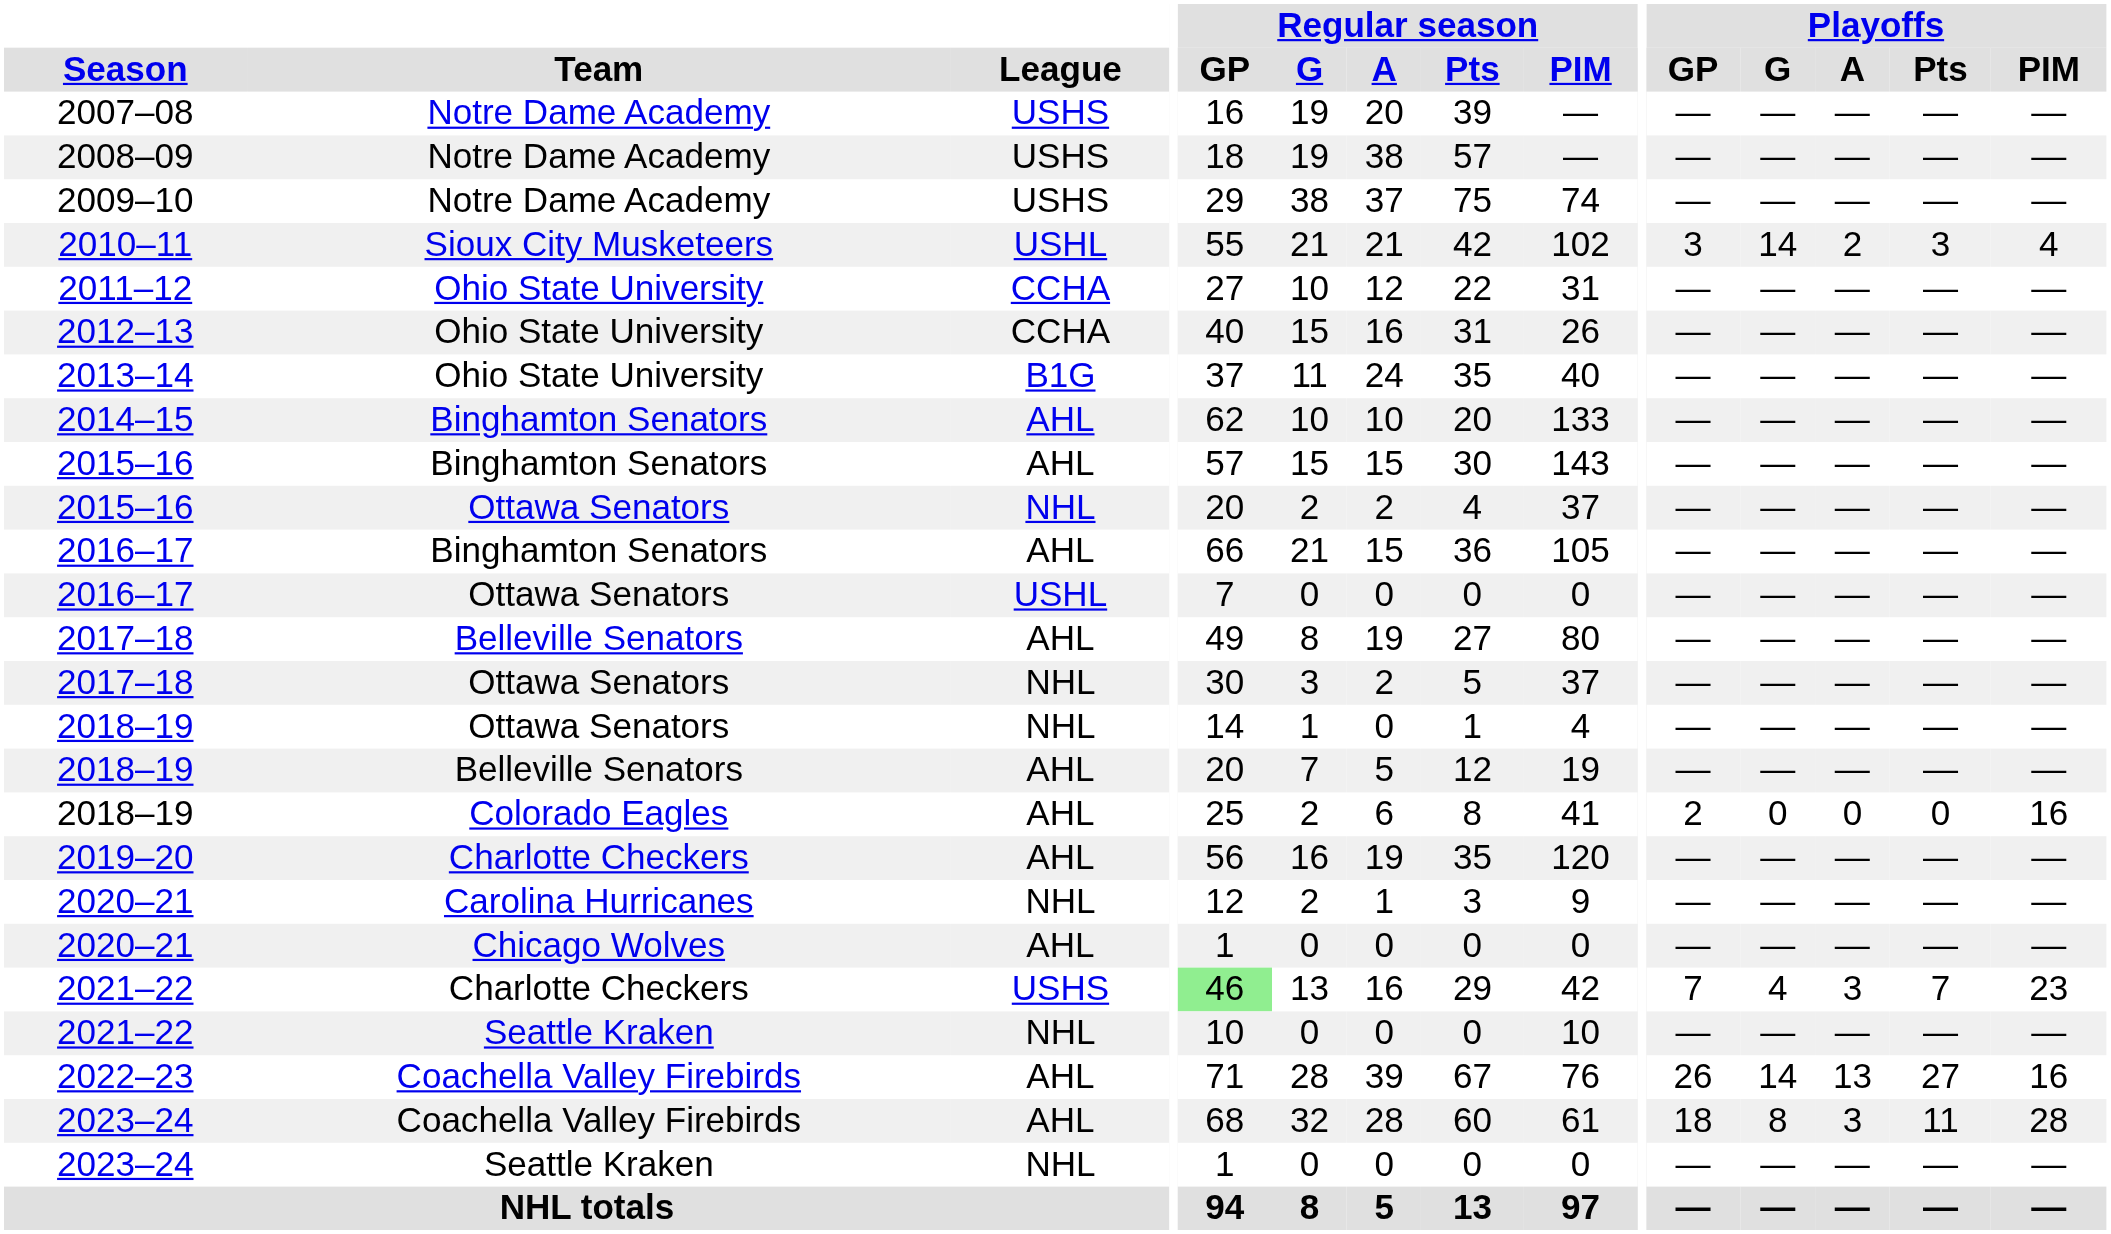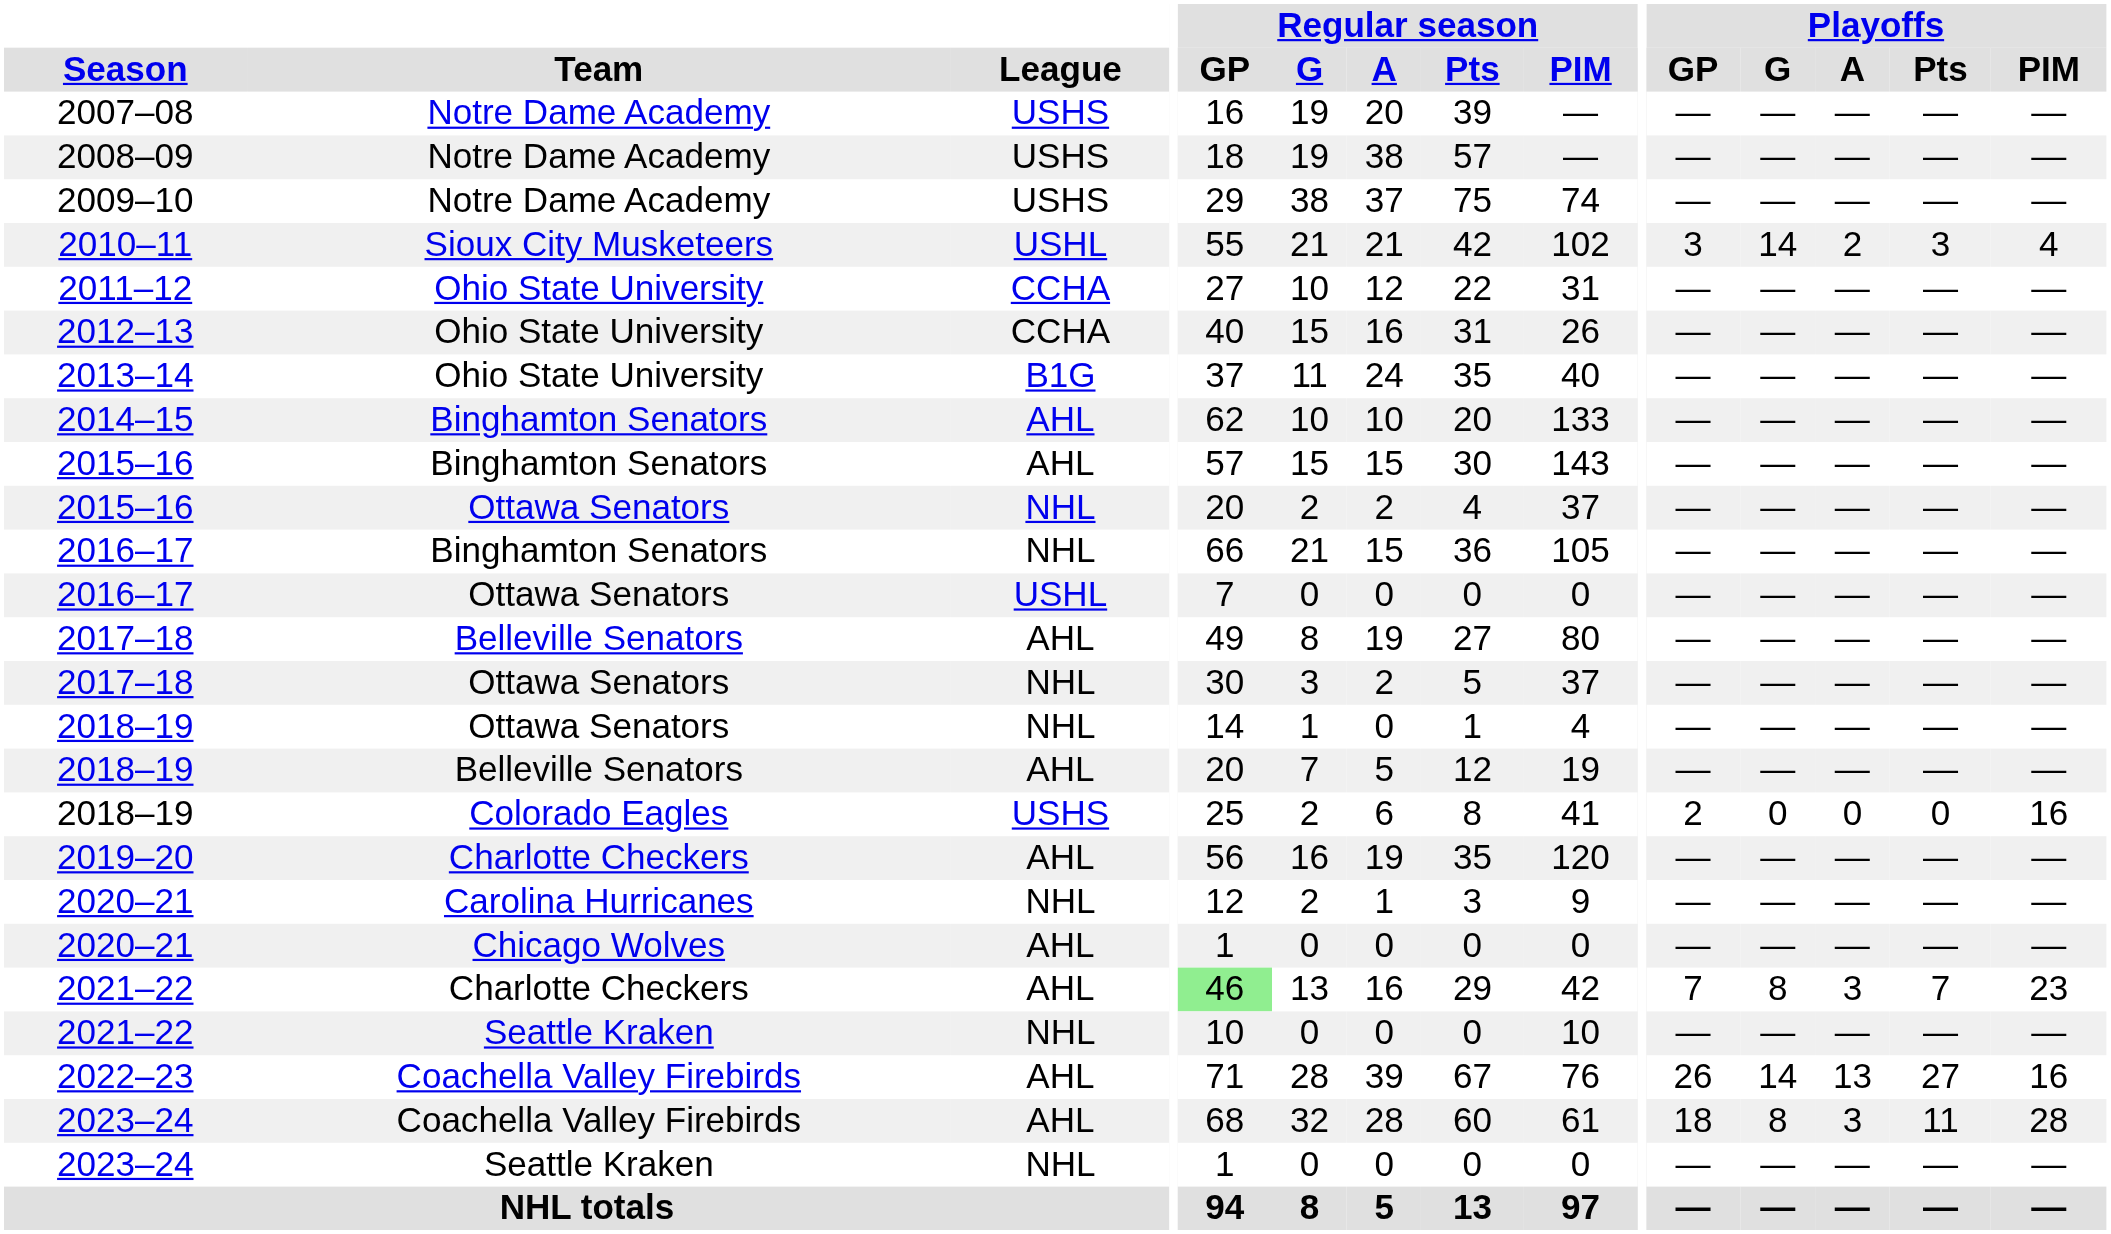 <table border="0" cellpadding="1" cellspacing="0" style="text-align:center; width:60em">
 <tr bgcolor="#e0e0e0">
 <th colspan="3" bgcolor="#ffffff"></th>
 <th rowspan="99" bgcolor="#ffffff"></th>
 <th colspan="5"><a href='#'>Regular season</a></th>
 <th rowspan="99" bgcolor="#ffffff"></th>
 <th colspan="5"><a href='#'>Playoffs</a></th>
 </tr>
 <tr bgcolor="#e0e0e0">
 <th><a href='#'>Season</a></th>
 <th>Team</th>
 <th>League</th>
 <th>GP</th>
 <th><a href='#'>G</a></th>
 <th><a href='#'>A</a></th>
 <th><a href='#'>Pts</a></th>
 <th><a href='#'>PIM</a></th>
 <th>GP</th>
 <th>G</th>
 <th>A</th>
 <th>Pts</th>
 <th>PIM</th>
 </tr>
 <tr>
 <td>2007–08</td>
 <td><a href='#'>Notre Dame Academy</a></td>
 <td><a href='#'>USHS</a></td>
 <td>16</td>
 <td>19</td>
 <td>20</td>
 <td>39</td>
 <td>—</td>
 <td>—</td>
 <td>—</td>
 <td>—</td>
 <td>—</td>
 <td>—</td>
 </tr>
 <tr bgcolor="#f0f0f0">
 <td>2008–09</td>
 <td>Notre Dame Academy</td>
 <td>USHS</td>
 <td>18</td>
 <td>19</td>
 <td>38</td>
 <td>57</td>
 <td>—</td>
 <td>—</td>
 <td>—</td>
 <td>—</td>
 <td>—</td>
 <td>—</td>
 </tr>
 <tr>
 <td>2009–10</td>
 <td>Notre Dame Academy</td>
 <td>USHS</td>
 <td>29</td>
 <td>38</td>
 <td>37</td>
 <td>75</td>
 <td>74</td>
 <td>—</td>
 <td>—</td>
 <td>—</td>
 <td>—</td>
 <td>—</td>
 </tr>
 <tr bgcolor="#f0f0f0">
 <td><a href='#'>2010–11</a></td>
 <td><a href='#'>Sioux City Musketeers</a></td>
 <td><a href='#'>USHL</a></td>
 <td>55</td>
 <td>21</td>
 <td>21</td>
 <td>42</td>
 <td>102</td>
 <td>3</td>
 <td>14</td>
 <td>2</td>
 <td>3</td>
 <td>4</td>
 </tr>
 <tr>
 <td><a href='#'>2011–12</a></td>
 <td><a href='#'>Ohio State University</a></td>
 <td><a href='#'>CCHA</a></td>
 <td>27</td>
 <td>10</td>
 <td>12</td>
 <td>22</td>
 <td>31</td>
 <td>—</td>
 <td>—</td>
 <td>—</td>
 <td>—</td>
 <td>—</td>
 </tr>
 <tr bgcolor="#f0f0f0">
 <td><a href='#'>2012–13</a></td>
 <td>Ohio State University</td>
 <td>CCHA</td>
 <td>40</td>
 <td>15</td>
 <td>16</td>
 <td>31</td>
 <td>26</td>
 <td>—</td>
 <td>—</td>
 <td>—</td>
 <td>—</td>
 <td>—</td>
 </tr>
 <tr>
 <td><a href='#'>2013–14</a></td>
 <td>Ohio State University</td>
 <td><a href='#'>B1G</a></td>
 <td>37</td>
 <td>11</td>
 <td>24</td>
 <td>35</td>
 <td>40</td>
 <td>—</td>
 <td>—</td>
 <td>—</td>
 <td>—</td>
 <td>—</td>
 </tr>
 <tr bgcolor="#f0f0f0">
 <td><a href='#'>2014–15</a></td>
 <td><a href='#'>Binghamton Senators</a></td>
 <td><a href='#'>AHL</a></td>
 <td>62</td>
 <td>10</td>
 <td>10</td>
 <td>20</td>
 <td>133</td>
 <td>—</td>
 <td>—</td>
 <td>—</td>
 <td>—</td>
 <td>—</td>
 </tr>
 <tr>
 <td><a href='#'>2015–16</a></td>
 <td>Binghamton Senators</td>
 <td>AHL</td>
 <td>57</td>
 <td>15</td>
 <td>15</td>
 <td>30</td>
 <td>143</td>
 <td>—</td>
 <td>—</td>
 <td>—</td>
 <td>—</td>
 <td>—</td>
 </tr>
 <tr bgcolor="#f0f0f0">
 <td><a href='#'>2015–16</a></td>
 <td><a href='#'>Ottawa Senators</a></td>
 <td><a href='#'>NHL</a></td>
 <td>20</td>
 <td>2</td>
 <td>2</td>
 <td>4</td>
 <td>37</td>
 <td>—</td>
 <td>—</td>
 <td>—</td>
 <td>—</td>
 <td>—</td>
 </tr>
 <tr>
 <td><a href='#'>2016–17</a></td>
 <td>Binghamton Senators</td>
-<td>AHL</td>
+<td>NHL</td>
 <td>66</td>
 <td>21</td>
 <td>15</td>
 <td>36</td>
 <td>105</td>
 <td>—</td>
 <td>—</td>
 <td>—</td>
 <td>—</td>
 <td>—</td>
 </tr>
 <tr bgcolor="#f0f0f0">
 <td><a href='#'>2016–17</a></td>
 <td>Ottawa Senators</td>
 <td><a href='#'>USHL</a></td>
 <td>7</td>
 <td>0</td>
 <td>0</td>
 <td>0</td>
 <td>0</td>
 <td>—</td>
 <td>—</td>
 <td>—</td>
 <td>—</td>
 <td>—</td>
 </tr>
 <tr>
 <td><a href='#'>2017–18</a></td>
 <td><a href='#'>Belleville Senators</a></td>
 <td>AHL</td>
 <td>49</td>
 <td>8</td>
 <td>19</td>
 <td>27</td>
 <td>80</td>
 <td>—</td>
 <td>—</td>
 <td>—</td>
 <td>—</td>
 <td>—</td>
 </tr>
 <tr bgcolor="#f0f0f0">
 <td><a href='#'>2017–18</a></td>
 <td>Ottawa Senators</td>
 <td>NHL</td>
 <td>30</td>
 <td>3</td>
 <td>2</td>
 <td>5</td>
 <td>37</td>
 <td>—</td>
 <td>—</td>
 <td>—</td>
 <td>—</td>
 <td>—</td>
 </tr>
 <tr>
 <td><a href='#'>2018–19</a></td>
 <td>Ottawa Senators</td>
 <td>NHL</td>
 <td>14</td>
 <td>1</td>
 <td>0</td>
 <td>1</td>
 <td>4</td>
 <td>—</td>
 <td>—</td>
 <td>—</td>
 <td>—</td>
 <td>—</td>
 </tr>
 <tr bgcolor="#f0f0f0">
 <td><a href='#'>2018–19</a></td>
 <td>Belleville Senators</td>
 <td>AHL</td>
 <td>20</td>
 <td>7</td>
 <td>5</td>
 <td>12</td>
 <td>19</td>
 <td>—</td>
 <td>—</td>
 <td>—</td>
 <td>—</td>
 <td>—</td>
 </tr>
 <tr>
 <td>2018–19</td>
 <td><a href='#'>Colorado Eagles</a></td>
-<td>AHL</td>
+<td><a href='#'>USHS</a></td>
 <td>25</td>
 <td>2</td>
 <td>6</td>
 <td>8</td>
 <td>41</td>
 <td>2</td>
 <td>0</td>
 <td>0</td>
 <td>0</td>
 <td>16</td>
 </tr>
 <tr bgcolor="#f0f0f0">
 <td><a href='#'>2019–20</a></td>
 <td><a href='#'>Charlotte Checkers</a></td>
 <td>AHL</td>
 <td>56</td>
 <td>16</td>
 <td>19</td>
 <td>35</td>
 <td>120</td>
 <td>—</td>
 <td>—</td>
 <td>—</td>
 <td>—</td>
 <td>—</td>
 </tr>
 <tr>
 <td><a href='#'>2020–21</a></td>
 <td><a href='#'>Carolina Hurricanes</a></td>
 <td>NHL</td>
 <td>12</td>
 <td>2</td>
 <td>1</td>
 <td>3</td>
 <td>9</td>
 <td>—</td>
 <td>—</td>
 <td>—</td>
 <td>—</td>
 <td>—</td>
 </tr>
 <tr bgcolor="#f0f0f0">
 <td><a href='#'>2020–21</a></td>
 <td><a href='#'>Chicago Wolves</a></td>
 <td>AHL</td>
 <td>1</td>
 <td>0</td>
 <td>0</td>
 <td>0</td>
 <td>0</td>
 <td>—</td>
 <td>—</td>
 <td>—</td>
 <td>—</td>
 <td>—</td>
 </tr>
 <tr>
 <td><a href='#'>2021–22</a></td>
 <td>Charlotte Checkers</td>
-<td><a href='#'>USHS</a></td>
+<td>AHL</td>
 <td style="background: lightgreen;">46</td>
 <td>13</td>
 <td>16</td>
 <td>29</td>
 <td>42</td>
 <td>7</td>
-<td>4</td>
+<td>8</td>
 <td>3</td>
 <td>7</td>
 <td>23</td>
 </tr>
 <tr bgcolor="#f0f0f0">
 <td><a href='#'>2021–22</a></td>
 <td><a href='#'>Seattle Kraken</a></td>
 <td>NHL</td>
 <td>10</td>
 <td>0</td>
 <td>0</td>
 <td>0</td>
 <td>10</td>
 <td>—</td>
 <td>—</td>
 <td>—</td>
 <td>—</td>
 <td>—</td>
 </tr>
 <tr>
 <td><a href='#'>2022–23</a></td>
 <td><a href='#'>Coachella Valley Firebirds</a></td>
 <td>AHL</td>
 <td>71</td>
 <td>28</td>
 <td>39</td>
 <td>67</td>
 <td>76</td>
 <td>26</td>
 <td>14</td>
 <td>13</td>
 <td>27</td>
 <td>16</td>
 </tr>
 <tr bgcolor="#f0f0f0">
 <td><a href='#'>2023–24</a></td>
 <td>Coachella Valley Firebirds</td>
 <td>AHL</td>
 <td>68</td>
 <td>32</td>
 <td>28</td>
 <td>60</td>
 <td>61</td>
 <td>18</td>
 <td>8</td>
 <td>3</td>
 <td>11</td>
 <td>28</td>
 </tr>
 <tr>
 <td><a href='#'>2023–24</a></td>
 <td>Seattle Kraken</td>
 <td>NHL</td>
 <td>1</td>
 <td>0</td>
 <td>0</td>
 <td>0</td>
 <td>0</td>
 <td>—</td>
 <td>—</td>
 <td>—</td>
 <td>—</td>
 <td>—</td>
 </tr>
 <tr bgcolor="#e0e0e0">
 <th colspan="3">NHL totals</th>
 <th>94</th>
 <th>8</th>
 <th>5</th>
 <th>13</th>
 <th>97</th>
 <th>—</th>
 <th>—</th>
 <th>—</th>
 <th>—</th>
 <th>—</th>
 </tr>
 </table>
